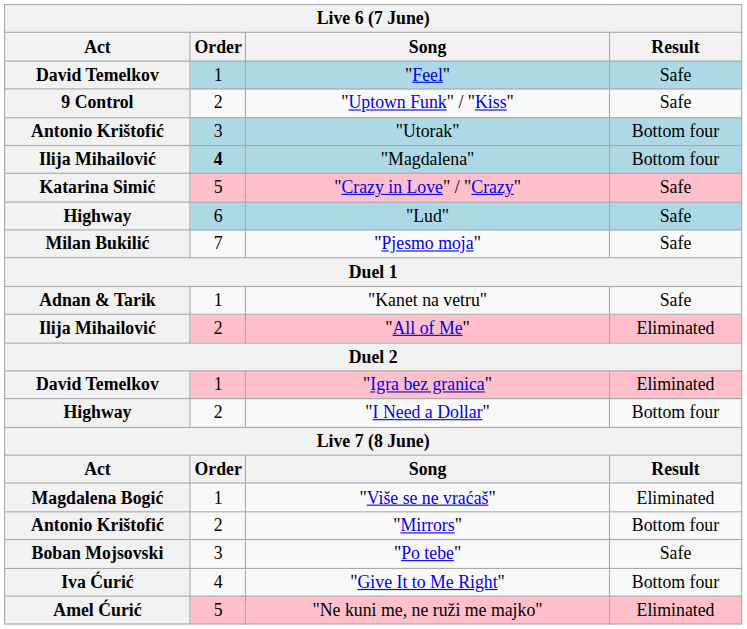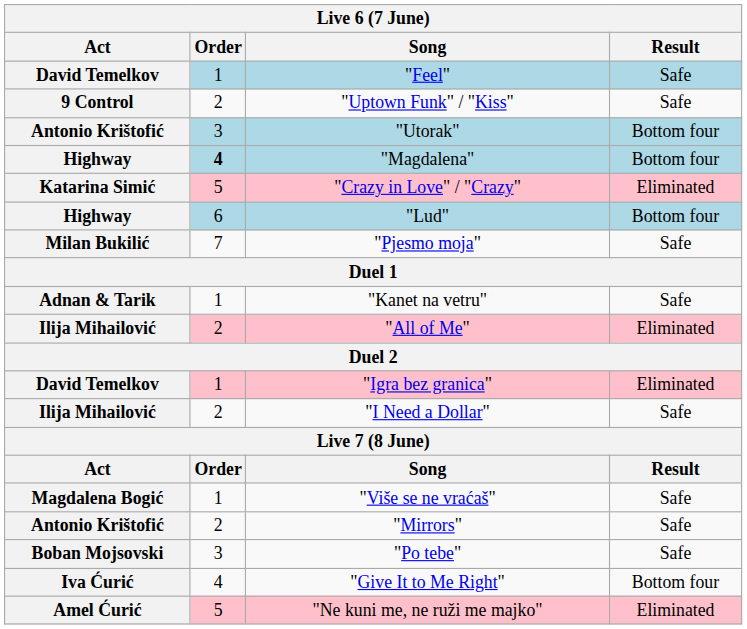 <table class="wikitable plainrowheaders" style="text-align:center;">
 <tr>
 <th colspan="4">Live 6 (7 June)</th>
 </tr>
 <tr>
 <th scope="col" style="width:10em;">Act</th>
 <th scope="col">Order</th>
 <th scope="col" style="width:20em;">Song</th>
 <th scope="col" style="width:7em;">Result</th>
 </tr>
 <tr style="background:lightblue;">
 <th scope="row">David Temelkov</th>
 <td>1</td>
 <td>"<a href='#'>Feel</a>"</td>
 <td>Safe</td>
 </tr>
 <tr>
 <th scope="row">9 Control</th>
 <td>2</td>
 <td>"<a href='#'>Uptown Funk</a>" / "<a href='#'>Kiss</a>"</td>
 <td>Safe</td>
 </tr>
 <tr style="background:lightblue;">
 <th scope="row">Antonio Krištofić</th>
 <td>3</td>
 <td>"Utorak"</td>
 <td>Bottom four</td>
 </tr>
 <tr style="background:lightblue;">
-<th scope="row">Ilija Mihailović</th>
+<th scope="row">Highway</th>
 <td><strong>4</strong></td>
 <td>"Magdalena"</td>
 <td>Bottom four</td>
 </tr>
 <tr style="background:pink;">
 <th scope="row">Katarina Simić</th>
 <td>5</td>
 <td>"<a href='#'>Crazy in Love</a>" / "<a href='#'>Crazy</a>"</td>
-<td>Safe</td>
+<td>Eliminated</td>
 </tr>
 <tr style="background:lightblue;">
 <th scope="row">Highway</th>
 <td>6</td>
 <td>"Lud"</td>
-<td>Safe</td>
+<td>Bottom four</td>
 </tr>
 <tr>
 <th scope="row">Milan Bukilić</th>
 <td>7</td>
 <td>"<a href='#'>Pjesmo moja</a>"</td>
 <td>Safe</td>
 </tr>
 <tr>
 <th colspan="4">Duel 1</th>
 </tr>
 <tr>
 <th scope="row">Adnan & Tarik</th>
 <td>1</td>
 <td>"Kanet na vetru"</td>
 <td>Safe</td>
 </tr>
 <tr style="background:pink;">
 <th scope="row">Ilija Mihailović</th>
 <td>2</td>
 <td>"<a href='#'>All of Me</a>"</td>
 <td>Eliminated</td>
 </tr>
 <tr>
 <th colspan="4">Duel 2</th>
 </tr>
 <tr style="background:pink;">
 <th scope="row">David Temelkov</th>
 <td>1</td>
 <td>"<a href='#'>Igra bez granica</a>"</td>
 <td>Eliminated</td>
 </tr>
 <tr>
-<th scope="row">Highway</th>
+<th scope="row">Ilija Mihailović</th>
 <td>2</td>
 <td>"<a href='#'>I Need a Dollar</a>"</td>
-<td>Bottom four</td>
+<td>Safe</td>
 </tr>
 <tr>
 <th colspan="4">Live 7 (8 June)</th>
 </tr>
 <tr>
 <th scope="col" style="width:10em;">Act</th>
 <th scope="col">Order</th>
 <th scope="col" style="width:20em;">Song</th>
 <th scope="col" style="width:7em;">Result</th>
 </tr>
 <tr>
 <th scope="row">Magdalena Bogić</th>
 <td>1</td>
 <td>"<a href='#'>Više se ne vraćaš</a>"</td>
-<td>Eliminated</td>
+<td>Safe</td>
 </tr>
 <tr>
 <th scope="row">Antonio Krištofić</th>
 <td>2</td>
 <td>"<a href='#'>Mirrors</a>"</td>
-<td>Bottom four</td>
+<td>Safe</td>
 </tr>
 <tr>
 <th scope="row">Boban Mojsovski</th>
 <td>3</td>
 <td>"<a href='#'>Po tebe</a>"</td>
 <td>Safe</td>
 </tr>
 <tr>
 <th scope="row">Iva Ćurić</th>
 <td>4</td>
 <td>"<a href='#'>Give It to Me Right</a>"</td>
 <td>Bottom four</td>
 </tr>
 <tr style="background:pink;">
 <th scope="row">Amel Ćurić</th>
 <td>5</td>
 <td>"Ne kuni me, ne ruži me majko"</td>
 <td>Eliminated</td>
 </tr>
 </table>
